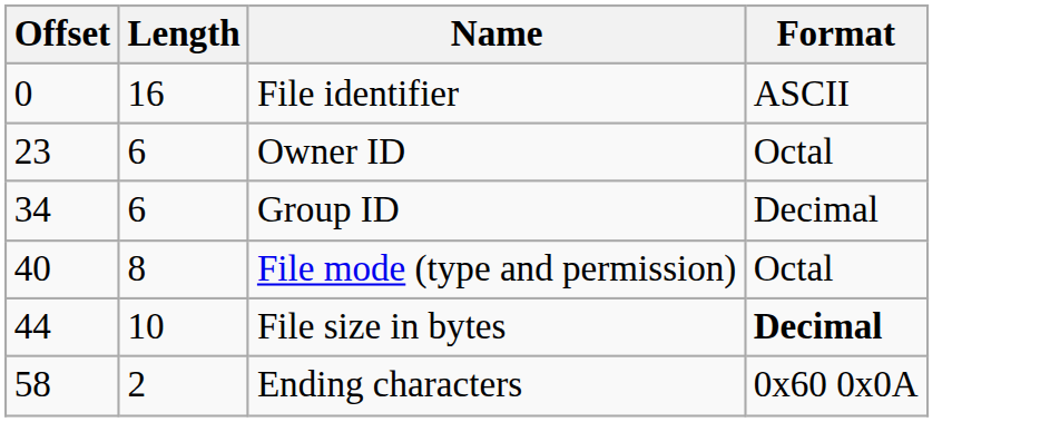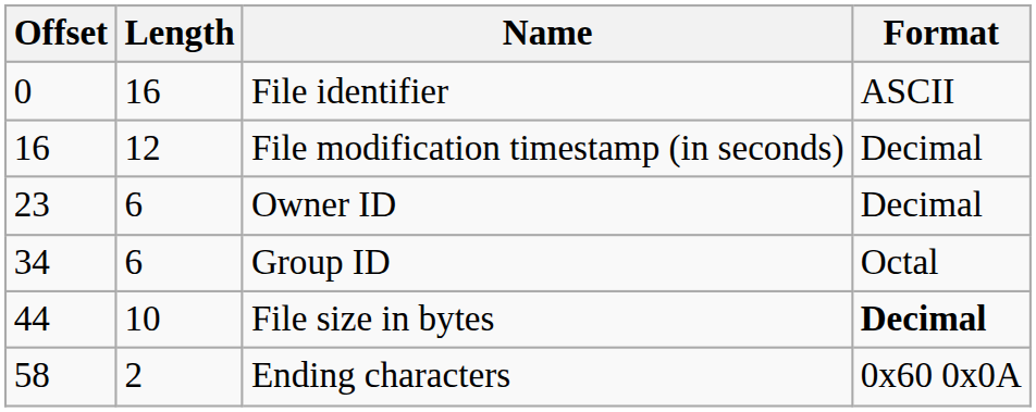 <table class="wikitable">
 <tr>
 <th>Offset</th>
 <th>Length</th>
 <th>Name</th>
 <th>Format</th>
 </tr>
 <tr>
 <td>0</td>
 <td>16</td>
 <td>File identifier</td>
 <td>ASCII</td>
 </tr>
 <tr>
+<td>16</td>
+<td>12</td>
+<td>File modification timestamp (in seconds)</td>
+<td>Decimal</td>
+</tr>
+<tr>
 <td>23</td>
 <td>6</td>
 <td>Owner ID</td>
-<td>Octal</td>
+<td>Decimal</td>
 </tr>
 <tr>
 <td>34</td>
 <td>6</td>
 <td>Group ID</td>
-<td>Decimal</td>
-</tr>
-<tr>
-<td>40</td>
-<td>8</td>
-<td><a href='#'>File mode</a> (type and permission)</td>
 <td>Octal</td>
 </tr>
 <tr>
 <td>44</td>
 <td>10</td>
 <td>File size in bytes</td>
 <td><strong>Decimal</strong></td>
 </tr>
 <tr>
 <td>58</td>
 <td>2</td>
 <td>Ending characters</td>
 <td>0x60 0x0A</td>
 </tr>
 </table>
